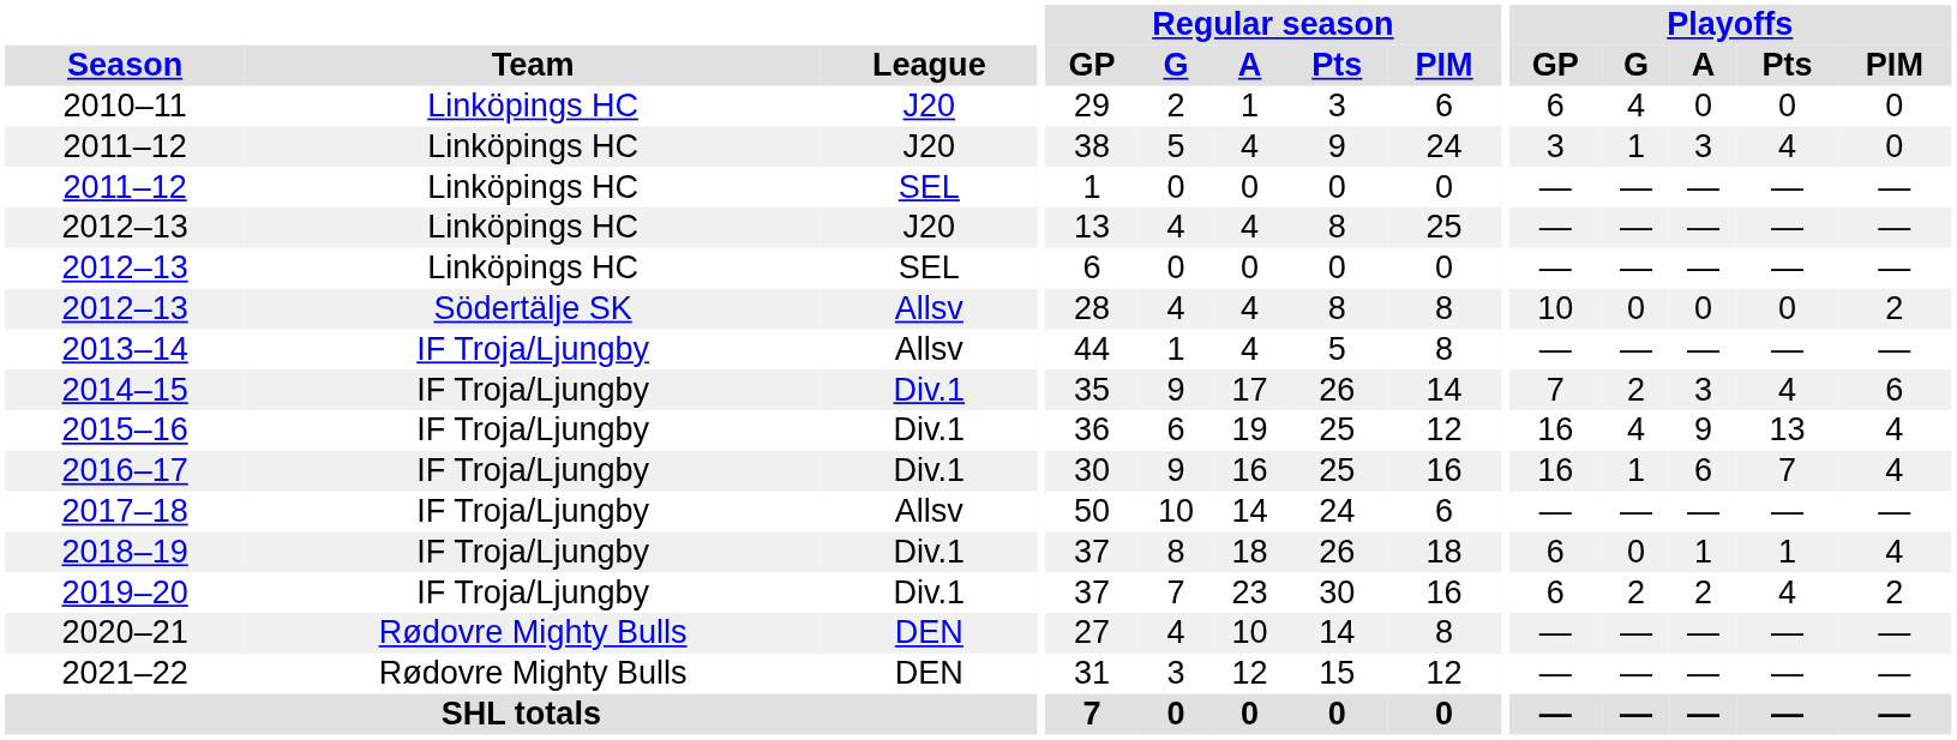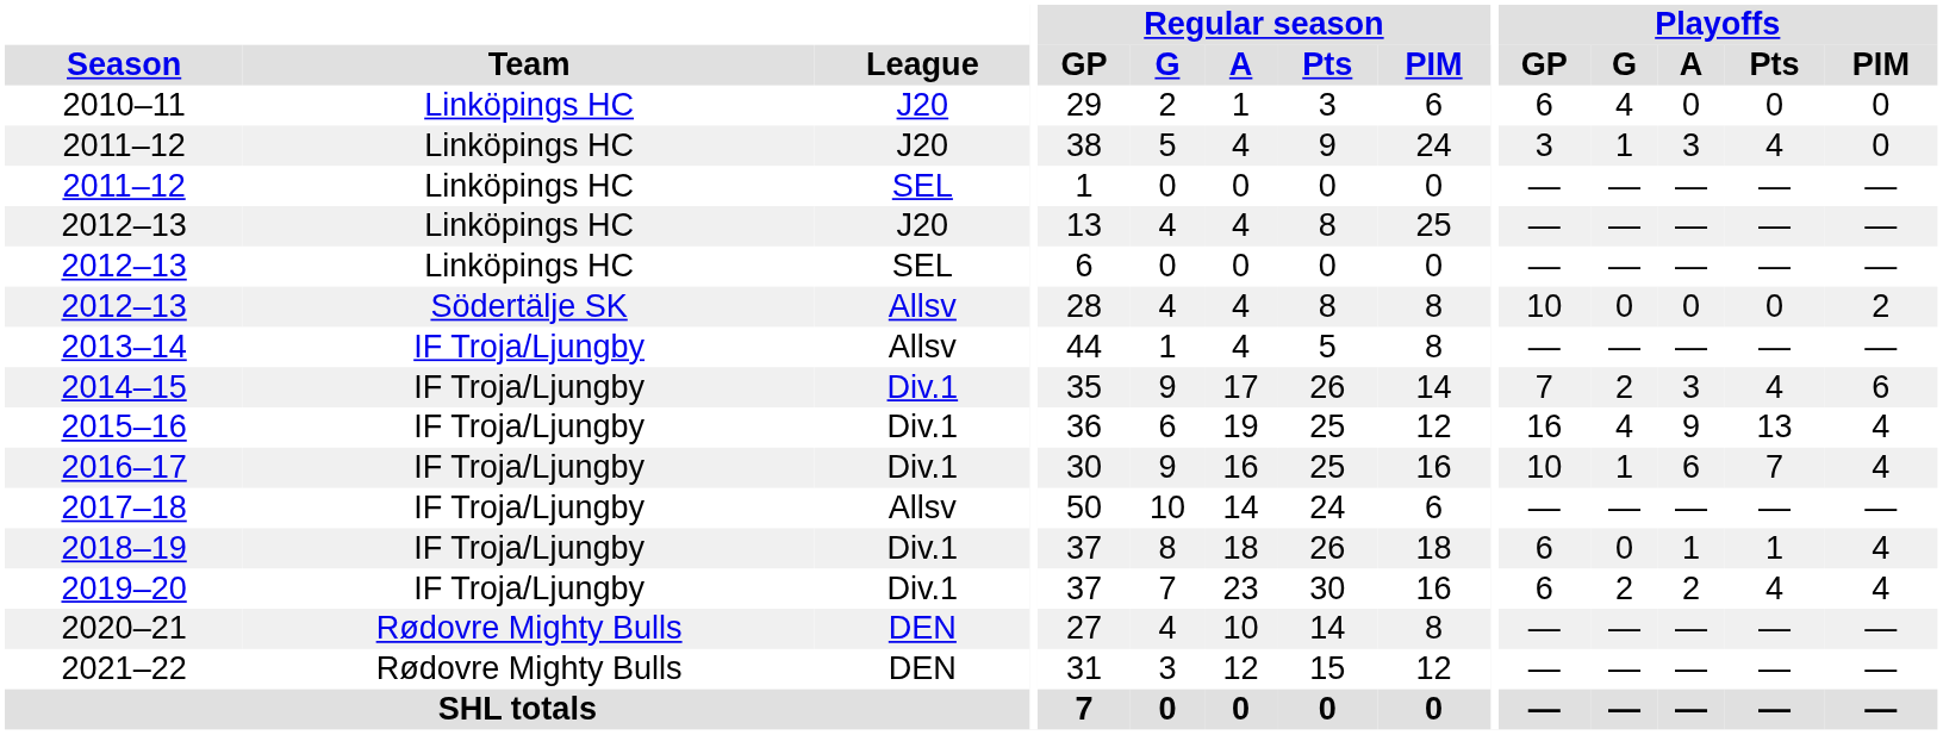 <table border="0" cellpadding="1" cellspacing="0" style="text-align:center; width:60em">
 <tr bgcolor="#e0e0e0">
 <th colspan="3" bgcolor="#ffffff"></th>
 <th rowspan="99" bgcolor="#ffffff"></th>
 <th colspan="5"><a href='#'>Regular season</a></th>
 <th rowspan="99" bgcolor="#ffffff"></th>
 <th colspan="5"><a href='#'>Playoffs</a></th>
 </tr>
 <tr bgcolor="#e0e0e0">
 <th><a href='#'>Season</a></th>
 <th>Team</th>
 <th>League</th>
 <th>GP</th>
 <th><a href='#'>G</a></th>
 <th><a href='#'>A</a></th>
 <th><a href='#'>Pts</a></th>
 <th><a href='#'>PIM</a></th>
 <th>GP</th>
 <th>G</th>
 <th>A</th>
 <th>Pts</th>
 <th>PIM</th>
 </tr>
 <tr>
 <td>2010–11</td>
 <td><a href='#'>Linköpings HC</a></td>
 <td><a href='#'>J20</a></td>
 <td>29</td>
 <td>2</td>
 <td>1</td>
 <td>3</td>
 <td>6</td>
 <td>6</td>
 <td>4</td>
 <td>0</td>
 <td>0</td>
 <td>0</td>
 </tr>
 <tr bgcolor="#f0f0f0">
 <td>2011–12</td>
 <td>Linköpings HC</td>
 <td>J20</td>
 <td>38</td>
 <td>5</td>
 <td>4</td>
 <td>9</td>
 <td>24</td>
 <td>3</td>
 <td>1</td>
 <td>3</td>
 <td>4</td>
 <td>0</td>
 </tr>
 <tr>
 <td><a href='#'>2011–12</a></td>
 <td>Linköpings HC</td>
 <td><a href='#'>SEL</a></td>
 <td>1</td>
 <td>0</td>
 <td>0</td>
 <td>0</td>
 <td>0</td>
 <td>—</td>
 <td>—</td>
 <td>—</td>
 <td>—</td>
 <td>—</td>
 </tr>
 <tr bgcolor="#f0f0f0">
 <td>2012–13</td>
 <td>Linköpings HC</td>
 <td>J20</td>
 <td>13</td>
 <td>4</td>
 <td>4</td>
 <td>8</td>
 <td>25</td>
 <td>—</td>
 <td>—</td>
 <td>—</td>
 <td>—</td>
 <td>—</td>
 </tr>
 <tr>
 <td><a href='#'>2012–13</a></td>
 <td>Linköpings HC</td>
 <td>SEL</td>
 <td>6</td>
 <td>0</td>
 <td>0</td>
 <td>0</td>
 <td>0</td>
 <td>—</td>
 <td>—</td>
 <td>—</td>
 <td>—</td>
 <td>—</td>
 </tr>
 <tr bgcolor="#f0f0f0">
 <td><a href='#'>2012–13</a></td>
 <td><a href='#'>Södertälje SK</a></td>
 <td><a href='#'>Allsv</a></td>
 <td>28</td>
 <td>4</td>
 <td>4</td>
 <td>8</td>
 <td>8</td>
 <td>10</td>
 <td>0</td>
 <td>0</td>
 <td>0</td>
 <td>2</td>
 </tr>
 <tr>
 <td><a href='#'>2013–14</a></td>
 <td><a href='#'>IF Troja/Ljungby</a></td>
 <td>Allsv</td>
 <td>44</td>
 <td>1</td>
 <td>4</td>
 <td>5</td>
 <td>8</td>
 <td>—</td>
 <td>—</td>
 <td>—</td>
 <td>—</td>
 <td>—</td>
 </tr>
 <tr bgcolor="#f0f0f0">
 <td><a href='#'>2014–15</a></td>
 <td>IF Troja/Ljungby</td>
 <td><a href='#'>Div.1</a></td>
 <td>35</td>
 <td>9</td>
 <td>17</td>
 <td>26</td>
 <td>14</td>
 <td>7</td>
 <td>2</td>
 <td>3</td>
 <td>4</td>
 <td>6</td>
 </tr>
 <tr>
 <td><a href='#'>2015–16</a></td>
 <td>IF Troja/Ljungby</td>
 <td>Div.1</td>
 <td>36</td>
 <td>6</td>
 <td>19</td>
 <td>25</td>
 <td>12</td>
 <td>16</td>
 <td>4</td>
 <td>9</td>
 <td>13</td>
 <td>4</td>
 </tr>
 <tr bgcolor="#f0f0f0">
 <td><a href='#'>2016–17</a></td>
 <td>IF Troja/Ljungby</td>
 <td>Div.1</td>
 <td>30</td>
 <td>9</td>
 <td>16</td>
 <td>25</td>
 <td>16</td>
-<td>16</td>
+<td>10</td>
 <td>1</td>
 <td>6</td>
 <td>7</td>
 <td>4</td>
 </tr>
 <tr>
 <td><a href='#'>2017–18</a></td>
 <td>IF Troja/Ljungby</td>
 <td>Allsv</td>
 <td>50</td>
 <td>10</td>
 <td>14</td>
 <td>24</td>
 <td>6</td>
 <td>—</td>
 <td>—</td>
 <td>—</td>
 <td>—</td>
 <td>—</td>
 </tr>
 <tr bgcolor="#f0f0f0">
 <td><a href='#'>2018–19</a></td>
 <td>IF Troja/Ljungby</td>
 <td>Div.1</td>
 <td>37</td>
 <td>8</td>
 <td>18</td>
 <td>26</td>
 <td>18</td>
 <td>6</td>
 <td>0</td>
 <td>1</td>
 <td>1</td>
 <td>4</td>
 </tr>
 <tr>
 <td><a href='#'>2019–20</a></td>
 <td>IF Troja/Ljungby</td>
 <td>Div.1</td>
 <td>37</td>
 <td>7</td>
 <td>23</td>
 <td>30</td>
 <td>16</td>
 <td>6</td>
 <td>2</td>
 <td>2</td>
 <td>4</td>
-<td>2</td>
+<td>4</td>
 </tr>
 <tr bgcolor="#f0f0f0">
 <td>2020–21</td>
 <td><a href='#'>Rødovre Mighty Bulls</a></td>
 <td><a href='#'>DEN</a></td>
 <td>27</td>
 <td>4</td>
 <td>10</td>
 <td>14</td>
 <td>8</td>
 <td>—</td>
 <td>—</td>
 <td>—</td>
 <td>—</td>
 <td>—</td>
 </tr>
 <tr>
 <td>2021–22</td>
 <td>Rødovre Mighty Bulls</td>
 <td>DEN</td>
 <td>31</td>
 <td>3</td>
 <td>12</td>
 <td>15</td>
 <td>12</td>
 <td>—</td>
 <td>—</td>
 <td>—</td>
 <td>—</td>
 <td>—</td>
 </tr>
 <tr bgcolor="#e0e0e0">
 <th colspan="3">SHL totals</th>
 <th>7</th>
 <th>0</th>
 <th>0</th>
 <th>0</th>
 <th>0</th>
 <th>—</th>
 <th>—</th>
 <th>—</th>
 <th>—</th>
 <th>—</th>
 </tr>
 </table>
